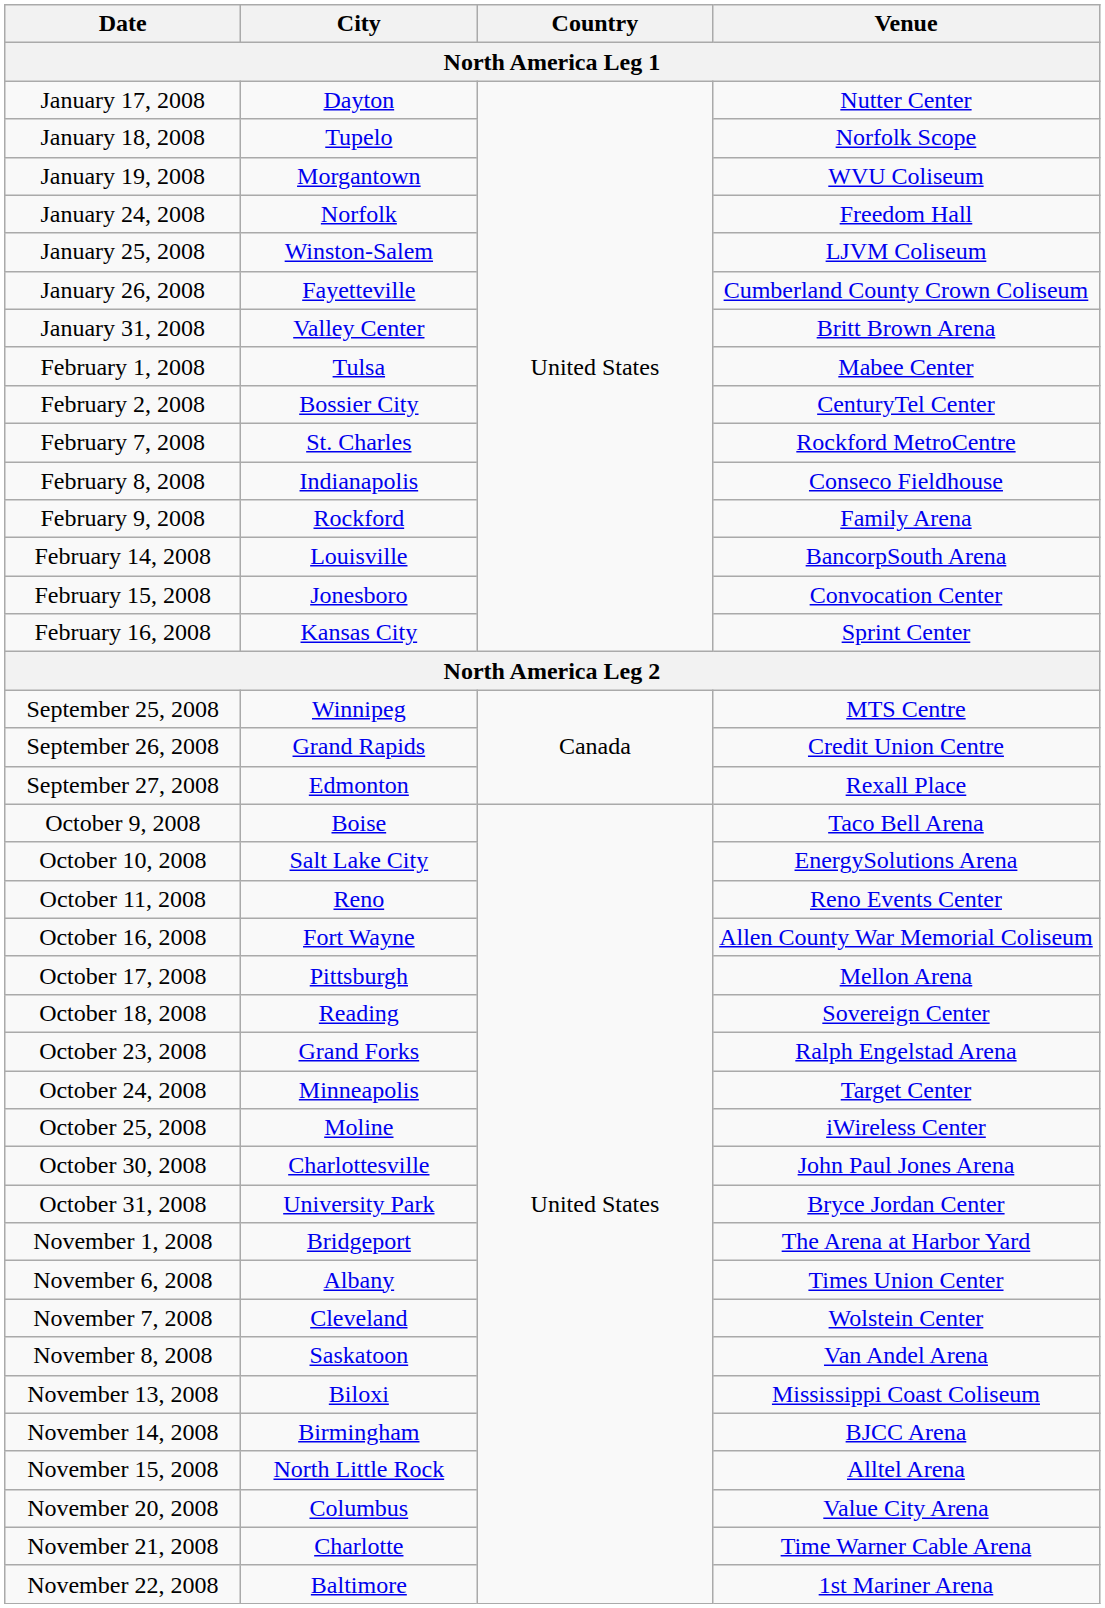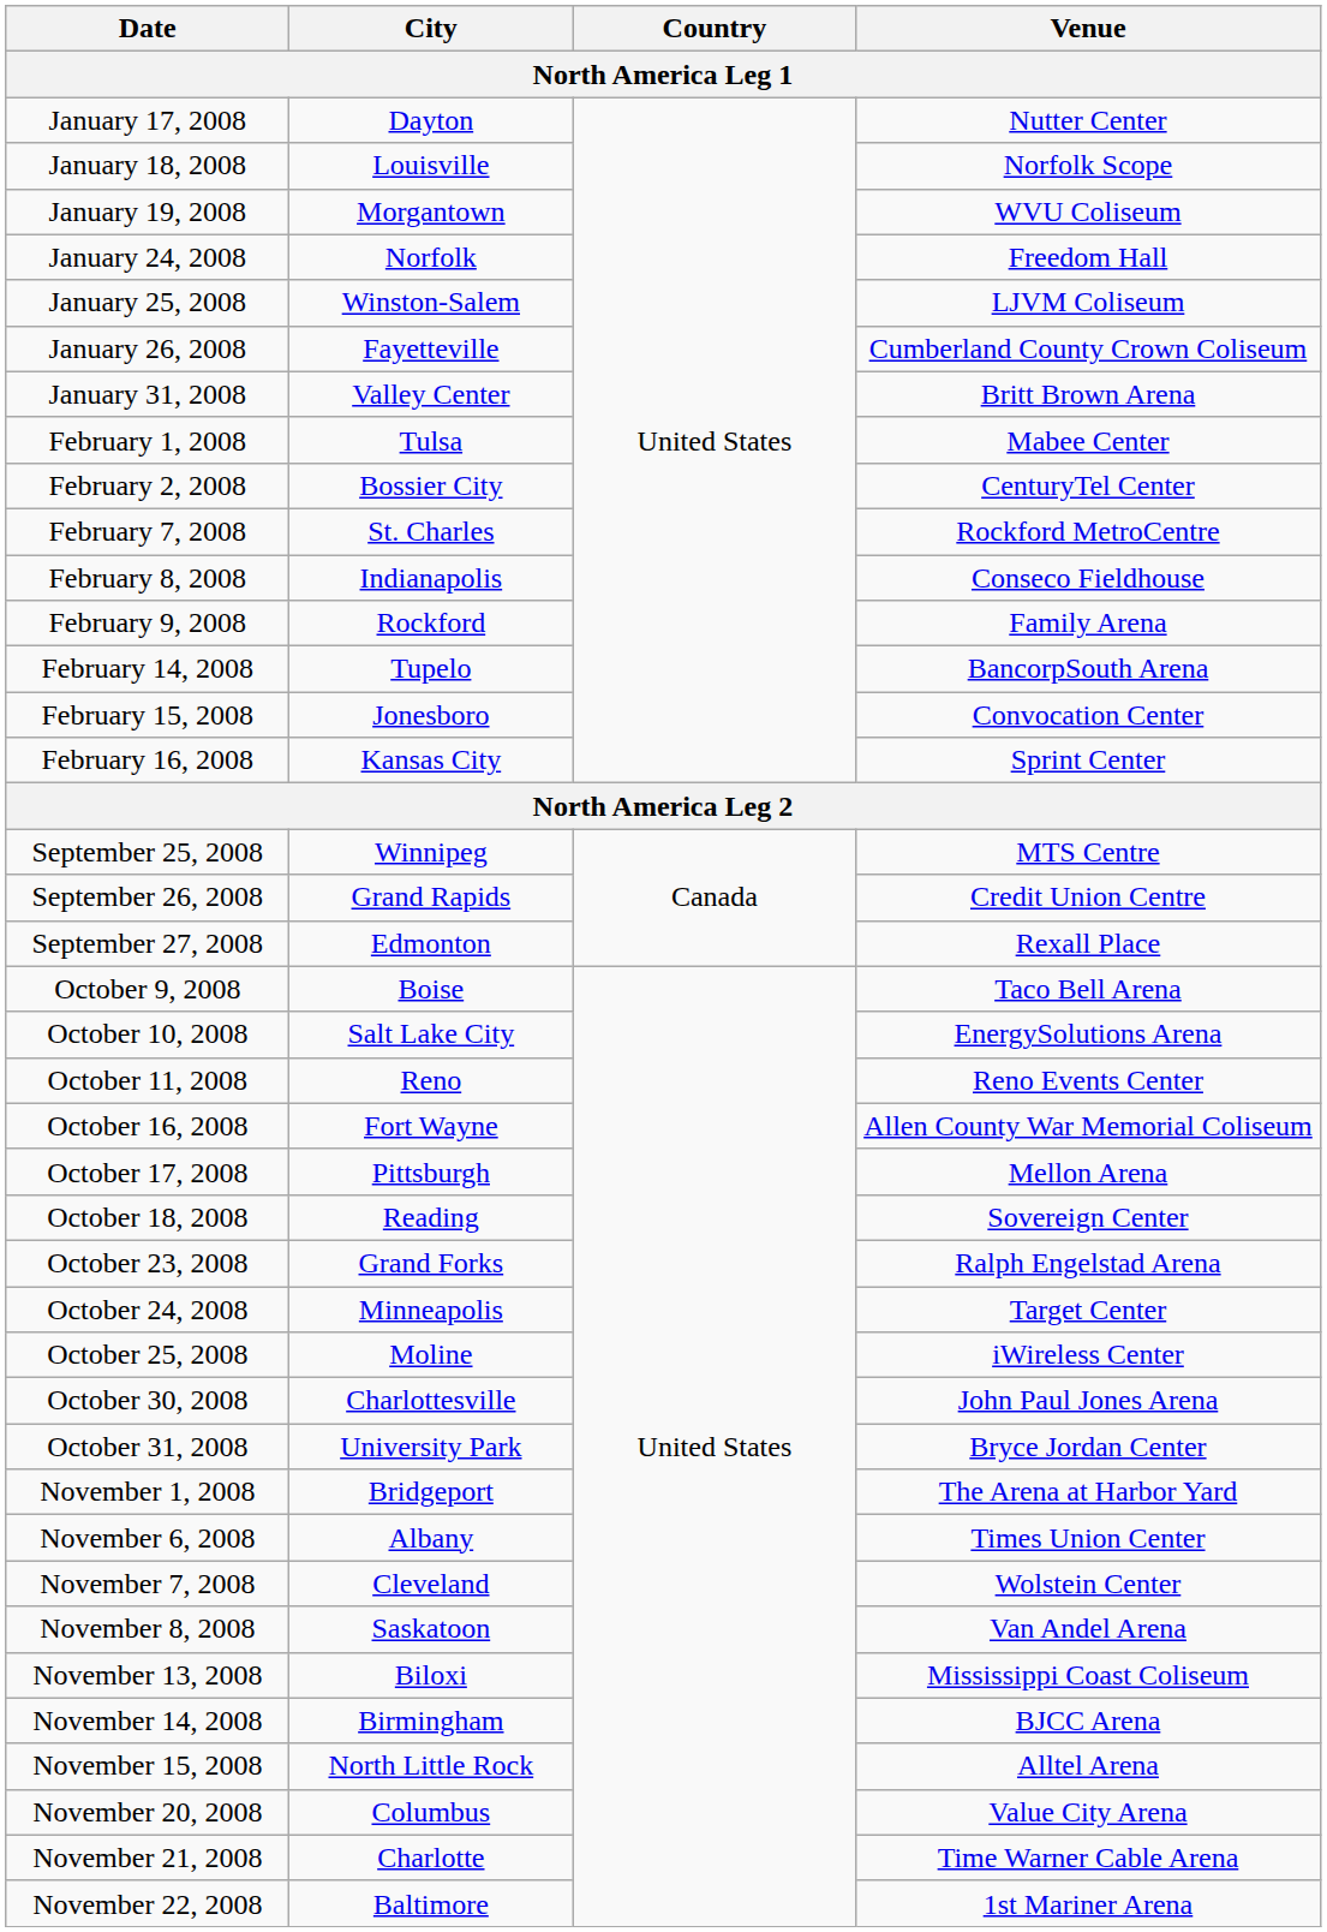 <table class="wikitable" style="text-align:center">
 <tr>
 <th style="width:150px;">Date</th>
 <th style="width:150px;">City</th>
 <th style="width:150px;">Country</th>
 <th style="width:250px;">Venue</th>
 </tr>
 <tr>
 <th colspan="4" style="text-align:center;">North America Leg 1</th>
 </tr>
 <tr>
 <td>January 17, 2008</td>
 <td><a href='#'>Dayton</a></td>
 <td rowspan="15">United States</td>
 <td><a href='#'>Nutter Center</a></td>
 </tr>
 <tr>
 <td>January 18, 2008</td>
-<td><a href='#'>Tupelo</a></td>
+<td><a href='#'>Louisville</a></td>
 <td><a href='#'>Norfolk Scope</a></td>
 </tr>
 <tr>
 <td>January 19, 2008</td>
 <td><a href='#'>Morgantown</a></td>
 <td><a href='#'>WVU Coliseum</a></td>
 </tr>
 <tr>
 <td>January 24, 2008</td>
 <td><a href='#'>Norfolk</a></td>
 <td><a href='#'>Freedom Hall</a></td>
 </tr>
 <tr>
 <td>January 25, 2008</td>
 <td><a href='#'>Winston-Salem</a></td>
 <td><a href='#'>LJVM Coliseum</a></td>
 </tr>
 <tr>
 <td>January 26, 2008</td>
 <td><a href='#'>Fayetteville</a></td>
 <td><a href='#'>Cumberland County Crown Coliseum</a></td>
 </tr>
 <tr>
 <td>January 31, 2008</td>
 <td><a href='#'>Valley Center</a></td>
 <td><a href='#'>Britt Brown Arena</a></td>
 </tr>
 <tr>
 <td>February 1, 2008</td>
 <td><a href='#'>Tulsa</a></td>
 <td><a href='#'>Mabee Center</a></td>
 </tr>
 <tr>
 <td>February 2, 2008</td>
 <td><a href='#'>Bossier City</a></td>
 <td><a href='#'>CenturyTel Center</a></td>
 </tr>
 <tr>
 <td>February 7, 2008</td>
 <td><a href='#'>St. Charles</a></td>
 <td><a href='#'>Rockford MetroCentre</a></td>
 </tr>
 <tr>
 <td>February 8, 2008</td>
 <td><a href='#'>Indianapolis</a></td>
 <td><a href='#'>Conseco Fieldhouse</a></td>
 </tr>
 <tr>
 <td>February 9, 2008</td>
 <td><a href='#'>Rockford</a></td>
 <td><a href='#'>Family Arena</a></td>
 </tr>
 <tr>
 <td>February 14, 2008</td>
-<td><a href='#'>Louisville</a></td>
+<td><a href='#'>Tupelo</a></td>
 <td><a href='#'>BancorpSouth Arena</a></td>
 </tr>
 <tr>
 <td>February 15, 2008</td>
 <td><a href='#'>Jonesboro</a></td>
 <td><a href='#'>Convocation Center</a></td>
 </tr>
 <tr>
 <td>February 16, 2008</td>
 <td><a href='#'>Kansas City</a></td>
 <td><a href='#'>Sprint Center</a></td>
 </tr>
 <tr>
 <th colspan="4" style="text-align:center;">North America Leg 2</th>
 </tr>
 <tr>
 <td>September 25, 2008</td>
 <td><a href='#'>Winnipeg</a></td>
 <td rowspan="3">Canada</td>
 <td><a href='#'>MTS Centre</a></td>
 </tr>
 <tr>
 <td>September 26, 2008</td>
 <td><a href='#'>Grand Rapids</a></td>
 <td><a href='#'>Credit Union Centre</a></td>
 </tr>
 <tr>
 <td>September 27, 2008</td>
 <td><a href='#'>Edmonton</a></td>
 <td><a href='#'>Rexall Place</a></td>
 </tr>
 <tr>
 <td>October 9, 2008</td>
 <td><a href='#'>Boise</a></td>
 <td rowspan="21">United States</td>
 <td><a href='#'>Taco Bell Arena</a></td>
 </tr>
 <tr>
 <td>October 10, 2008</td>
 <td><a href='#'>Salt Lake City</a></td>
 <td><a href='#'>EnergySolutions Arena</a></td>
 </tr>
 <tr>
 <td>October 11, 2008</td>
 <td><a href='#'>Reno</a></td>
 <td><a href='#'>Reno Events Center</a></td>
 </tr>
 <tr>
 <td>October 16, 2008</td>
 <td><a href='#'>Fort Wayne</a></td>
 <td><a href='#'>Allen County War Memorial Coliseum</a></td>
 </tr>
 <tr>
 <td>October 17, 2008</td>
 <td><a href='#'>Pittsburgh</a></td>
 <td><a href='#'>Mellon Arena</a></td>
 </tr>
 <tr>
 <td>October 18, 2008</td>
 <td><a href='#'>Reading</a></td>
 <td><a href='#'>Sovereign Center</a></td>
 </tr>
 <tr>
 <td>October 23, 2008</td>
 <td><a href='#'>Grand Forks</a></td>
 <td><a href='#'>Ralph Engelstad Arena</a></td>
 </tr>
 <tr>
 <td>October 24, 2008</td>
 <td><a href='#'>Minneapolis</a></td>
 <td><a href='#'>Target Center</a></td>
 </tr>
 <tr>
 <td>October 25, 2008</td>
 <td><a href='#'>Moline</a></td>
 <td><a href='#'>iWireless Center</a></td>
 </tr>
 <tr>
 <td>October 30, 2008</td>
 <td><a href='#'>Charlottesville</a></td>
 <td><a href='#'>John Paul Jones Arena</a></td>
 </tr>
 <tr>
 <td>October 31, 2008</td>
 <td><a href='#'>University Park</a></td>
 <td><a href='#'>Bryce Jordan Center</a></td>
 </tr>
 <tr>
 <td>November 1, 2008</td>
 <td><a href='#'>Bridgeport</a></td>
 <td><a href='#'>The Arena at Harbor Yard</a></td>
 </tr>
 <tr>
 <td>November 6, 2008</td>
 <td><a href='#'>Albany</a></td>
 <td><a href='#'>Times Union Center</a></td>
 </tr>
 <tr>
 <td>November 7, 2008</td>
 <td><a href='#'>Cleveland</a></td>
 <td><a href='#'>Wolstein Center</a></td>
 </tr>
 <tr>
 <td>November 8, 2008</td>
 <td><a href='#'>Saskatoon</a></td>
 <td><a href='#'>Van Andel Arena</a></td>
 </tr>
 <tr>
 <td>November 13, 2008</td>
 <td><a href='#'>Biloxi</a></td>
 <td><a href='#'>Mississippi Coast Coliseum</a></td>
 </tr>
 <tr>
 <td>November 14, 2008</td>
 <td><a href='#'>Birmingham</a></td>
 <td><a href='#'>BJCC Arena</a></td>
 </tr>
 <tr>
 <td>November 15, 2008</td>
 <td><a href='#'>North Little Rock</a></td>
 <td><a href='#'>Alltel Arena</a></td>
 </tr>
 <tr>
 <td>November 20, 2008</td>
 <td><a href='#'>Columbus</a></td>
 <td><a href='#'>Value City Arena</a></td>
 </tr>
 <tr>
 <td>November 21, 2008</td>
 <td><a href='#'>Charlotte</a></td>
 <td><a href='#'>Time Warner Cable Arena</a></td>
 </tr>
 <tr>
 <td>November 22, 2008</td>
 <td><a href='#'>Baltimore</a></td>
 <td><a href='#'>1st Mariner Arena</a></td>
 </tr>
 </table>
